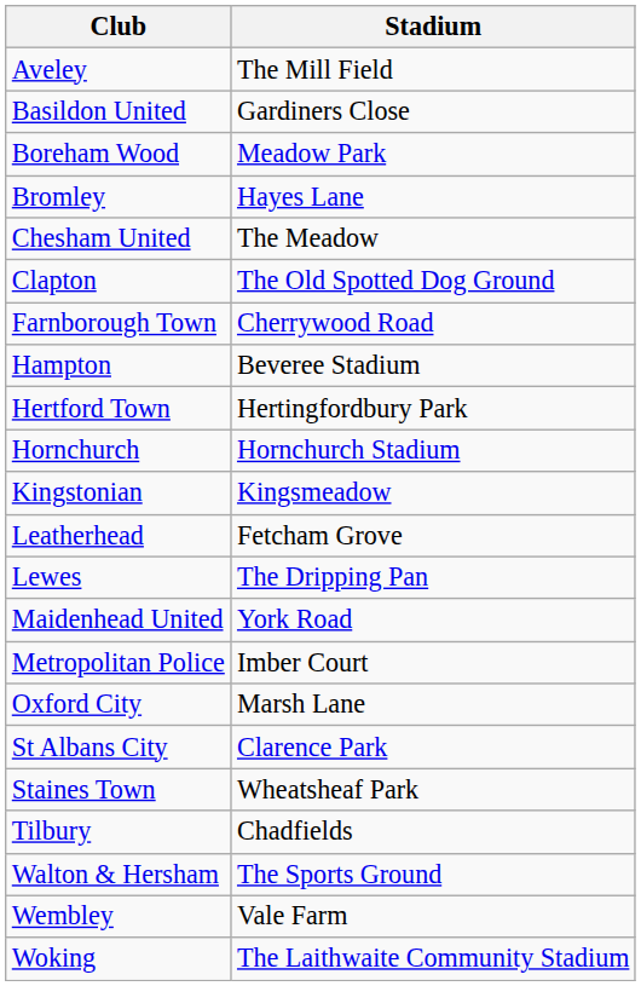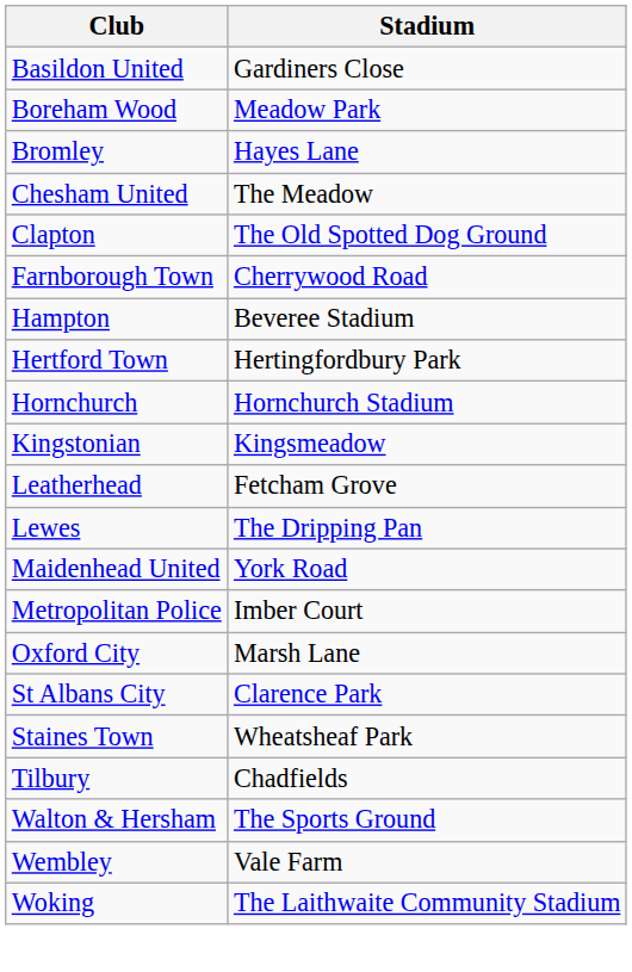 <table class="wikitable sortable">
 <tr>
 <th>Club</th>
 <th>Stadium</th>
-</tr>
-<tr>
-<td><a href='#'>Aveley</a></td>
-<td>The Mill Field</td>
 </tr>
 <tr>
 <td><a href='#'>Basildon United</a></td>
 <td>Gardiners Close</td>
 </tr>
 <tr>
 <td><a href='#'>Boreham Wood</a></td>
 <td><a href='#'>Meadow Park</a></td>
 </tr>
 <tr>
 <td><a href='#'>Bromley</a></td>
 <td><a href='#'>Hayes Lane</a></td>
 </tr>
 <tr>
 <td><a href='#'>Chesham United</a></td>
 <td>The Meadow</td>
 </tr>
 <tr>
 <td><a href='#'>Clapton</a></td>
 <td><a href='#'>The Old Spotted Dog Ground</a></td>
 </tr>
 <tr>
 <td><a href='#'>Farnborough Town</a></td>
 <td><a href='#'>Cherrywood Road</a></td>
 </tr>
 <tr>
 <td><a href='#'>Hampton</a></td>
 <td>Beveree Stadium</td>
 </tr>
 <tr>
 <td><a href='#'>Hertford Town</a></td>
 <td>Hertingfordbury Park</td>
 </tr>
 <tr>
 <td><a href='#'>Hornchurch</a></td>
 <td><a href='#'>Hornchurch Stadium</a></td>
 </tr>
 <tr>
 <td><a href='#'>Kingstonian</a></td>
 <td><a href='#'>Kingsmeadow</a></td>
 </tr>
 <tr>
 <td><a href='#'>Leatherhead</a></td>
 <td>Fetcham Grove</td>
 </tr>
 <tr>
 <td><a href='#'>Lewes</a></td>
 <td><a href='#'>The Dripping Pan</a></td>
 </tr>
 <tr>
 <td><a href='#'>Maidenhead United</a></td>
 <td><a href='#'>York Road</a></td>
 </tr>
 <tr>
 <td><a href='#'>Metropolitan Police</a></td>
 <td>Imber Court</td>
 </tr>
 <tr>
 <td><a href='#'>Oxford City</a></td>
 <td>Marsh Lane</td>
 </tr>
 <tr>
 <td><a href='#'>St Albans City</a></td>
 <td><a href='#'>Clarence Park</a></td>
 </tr>
 <tr>
 <td><a href='#'>Staines Town</a></td>
 <td>Wheatsheaf Park</td>
 </tr>
 <tr>
 <td><a href='#'>Tilbury</a></td>
 <td>Chadfields</td>
 </tr>
 <tr>
 <td><a href='#'>Walton & Hersham</a></td>
 <td><a href='#'>The Sports Ground</a></td>
 </tr>
 <tr>
 <td><a href='#'>Wembley</a></td>
 <td>Vale Farm</td>
 </tr>
 <tr>
 <td><a href='#'>Woking</a></td>
 <td><a href='#'>The Laithwaite Community Stadium</a></td>
 </tr>
 </table>
